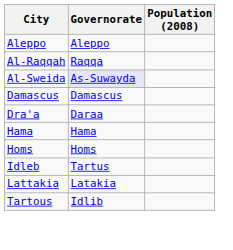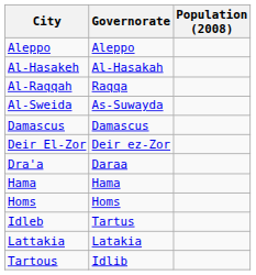 <table class="wikitable sortable sticky-header col3right">
 <tr>
 <th>City</th>
 <th>Governorate</th>
 <th>Population<br>(2008)</th>
 </tr>
 <tr>
 <td><a href='#'>Aleppo</a></td>
 <td><a href='#'>Aleppo</a></td>
 <td></td>
 </tr>
 <tr>
+<td><a href='#'>Al-Hasakeh</a></td>
+<td><a href='#'>Al-Hasakah</a></td>
+<td></td>
+</tr>
+<tr>
 <td><a href='#'>Al-Raqqah</a></td>
 <td><a href='#'>Raqqa</a></td>
 <td></td>
 </tr>
 <tr>
 <td><a href='#'>Al-Sweida</a></td>
-<td style="background: lavender;"><a href='#'>As-Suwayda</a></td>
+<td><a href='#'>As-Suwayda</a></td>
 <td></td>
 </tr>
 <tr>
 <td><a href='#'>Damascus</a></td>
 <td><a href='#'>Damascus</a></td>
+<td></td>
+</tr>
+<tr>
+<td><a href='#'>Deir El-Zor</a></td>
+<td><a href='#'>Deir ez-Zor</a></td>
 <td></td>
 </tr>
 <tr>
 <td><a href='#'>Dra'a</a></td>
 <td><a href='#'>Daraa</a></td>
 <td></td>
 </tr>
 <tr>
 <td><a href='#'>Hama</a></td>
 <td><a href='#'>Hama</a></td>
 <td></td>
 </tr>
 <tr>
 <td><a href='#'>Homs</a></td>
 <td><a href='#'>Homs</a></td>
 <td></td>
 </tr>
 <tr>
 <td><a href='#'>Idleb</a></td>
 <td><a href='#'>Tartus</a></td>
 <td></td>
 </tr>
 <tr>
 <td><a href='#'>Lattakia</a></td>
 <td><a href='#'>Latakia</a></td>
 <td></td>
 </tr>
 <tr>
 <td><a href='#'>Tartous</a></td>
 <td><a href='#'>Idlib</a></td>
 <td></td>
 </tr>
 </table>
